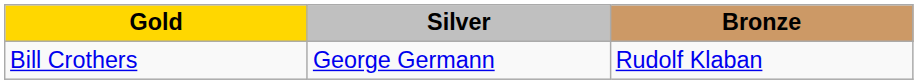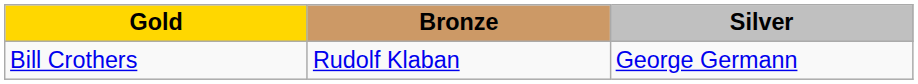 <table class="wikitable" style="text-align:left">
 <tr align="center">
 <td width=200 bgcolor=gold><strong>Gold</strong></td>
+<td width=200 bgcolor=CC9966><strong>Bronze</strong></td>
 <td width=200 bgcolor=silver><strong>Silver</strong></td>
-<td width=200 bgcolor=CC9966><strong>Bronze</strong></td>
 </tr>
 <tr>
 <td><a href='#'>Bill Crothers</a><br><em></em></td>
+<td><a href='#'>Rudolf Klaban</a><br><em></em></td>
 <td><a href='#'>George Germann</a><br><em></em></td>
-<td><a href='#'>Rudolf Klaban</a><br><em></em></td>
 </tr>
 </table>
